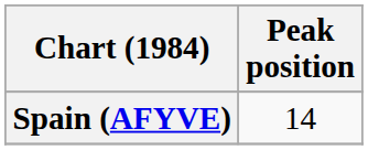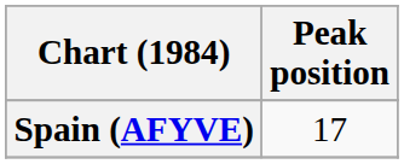 <table class="wikitable sortable plainrowheaders" style="text-align:center">
 <tr>
 <th scope="col">Chart (1984)</th>
 <th scope="col">Peak<br>position</th>
 </tr>
 <tr>
 </tr>
 <tr>
 </tr>
 <tr>
 </tr>
 <tr>
 <th scope="row">Spain (<a href='#'>AFYVE</a>)</th>
-<td>14</td>
+<td>17</td>
 </tr>
 <tr>
 </tr>
 <tr>
 </tr>
 <tr>
 </tr>
 </table>
